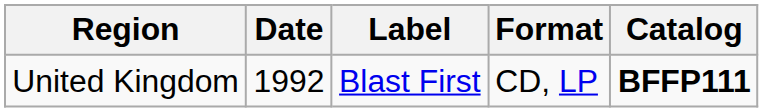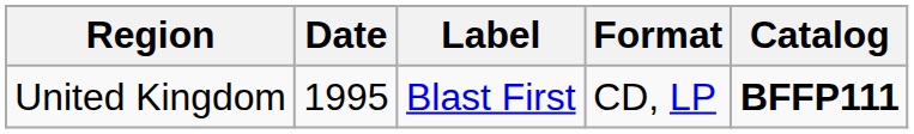 <table class="wikitable">
 <tr>
 <th>Region</th>
 <th>Date</th>
 <th>Label</th>
 <th>Format</th>
 <th>Catalog</th>
 </tr>
 <tr>
 <td>United Kingdom</td>
-<td>1992</td>
+<td>1995</td>
 <td><a href='#'>Blast First</a></td>
 <td>CD, <a href='#'>LP</a></td>
 <td><strong>BFFP111</strong></td>
 </tr>
 </table>
